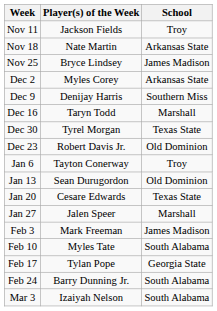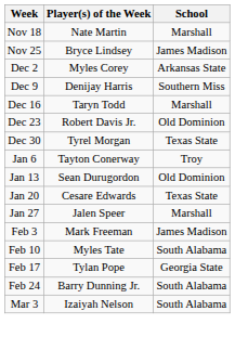 <table class=wikitable style="text-align:center">
 <tr>
 <th>Week</th>
 <th>Player(s) of the Week</th>
 <th>School</th>
 </tr>
 <tr>
-<td>Nov 11</td>
-<td>Jackson Fields</td>
-<td>Troy</td>
-</tr>
-<tr>
 <td>Nov 18</td>
 <td>Nate Martin</td>
-<td>Arkansas State</td>
+<td>Marshall</td>
 </tr>
 <tr>
 <td>Nov 25</td>
 <td>Bryce Lindsey</td>
 <td>James Madison</td>
 </tr>
 <tr>
 <td>Dec 2</td>
 <td>Myles Corey</td>
 <td>Arkansas State</td>
 </tr>
 <tr>
 <td>Dec 9</td>
 <td>Denijay Harris</td>
 <td>Southern Miss</td>
 </tr>
 <tr>
 <td>Dec 16</td>
 <td>Taryn Todd</td>
 <td>Marshall</td>
 </tr>
 <tr>
+<td>Dec 23</td>
+<td>Robert Davis Jr.</td>
+<td>Old Dominion</td>
+</tr>
+<tr>
 <td>Dec 30</td>
 <td>Tyrel Morgan</td>
 <td>Texas State</td>
-</tr>
-<tr>
-<td>Dec 23</td>
-<td>Robert Davis Jr.</td>
-<td>Old Dominion</td>
 </tr>
 <tr>
 <td>Jan 6</td>
 <td>Tayton Conerway</td>
 <td>Troy</td>
 </tr>
 <tr>
 <td>Jan 13</td>
 <td>Sean Durugordon</td>
 <td>Old Dominion</td>
 </tr>
 <tr>
 <td>Jan 20</td>
 <td>Cesare Edwards</td>
 <td>Texas State</td>
 </tr>
 <tr>
 <td>Jan 27</td>
 <td>Jalen Speer</td>
 <td>Marshall</td>
 </tr>
 <tr>
 <td>Feb 3</td>
 <td>Mark Freeman</td>
 <td>James Madison</td>
 </tr>
 <tr>
 <td>Feb 10</td>
 <td>Myles Tate</td>
 <td>South Alabama</td>
 </tr>
 <tr>
 <td>Feb 17</td>
 <td>Tylan Pope</td>
 <td>Georgia State</td>
 </tr>
 <tr>
 <td>Feb 24</td>
 <td>Barry Dunning Jr.</td>
 <td>South Alabama</td>
 </tr>
 <tr>
 <td>Mar 3</td>
 <td>Izaiyah Nelson</td>
 <td>South Alabama</td>
 </tr>
 </table>
